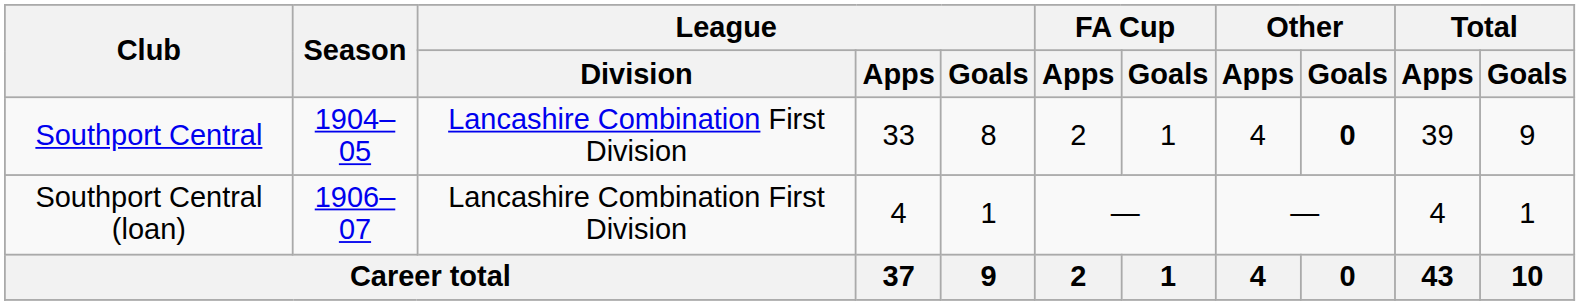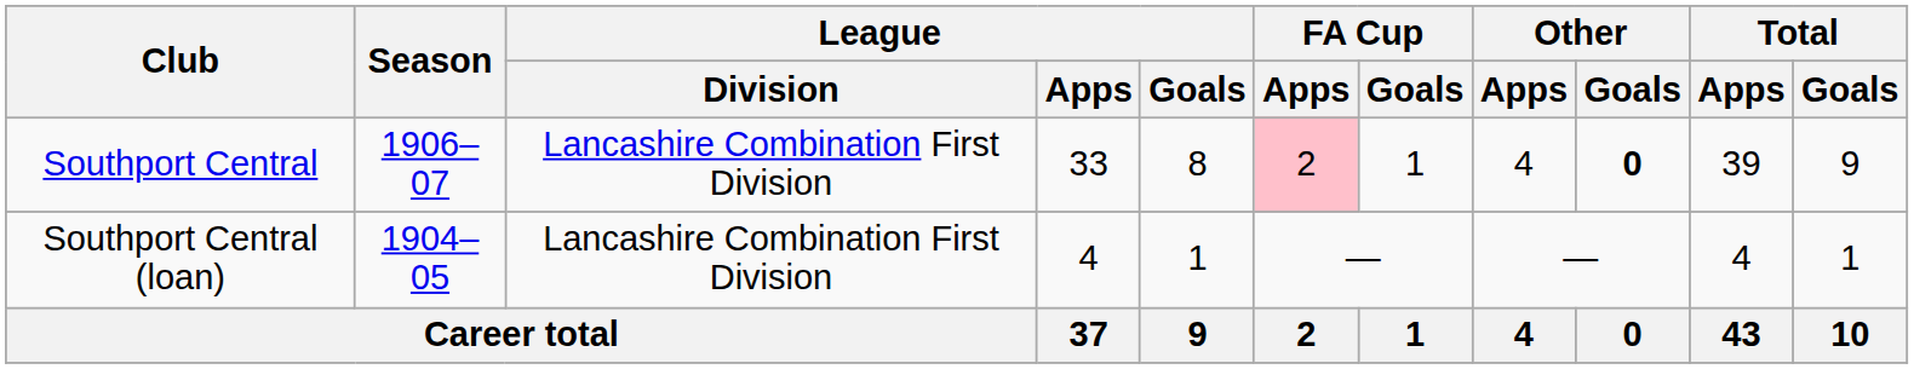 <table class="wikitable" style="text-align: center;">
 <tr>
 <th rowspan="2">Club</th>
 <th rowspan="2">Season</th>
 <th colspan="3">League</th>
 <th colspan="2">FA Cup</th>
 <th colspan="2">Other</th>
 <th colspan="2">Total</th>
 </tr>
 <tr>
 <th>Division</th>
 <th>Apps</th>
 <th>Goals</th>
 <th>Apps</th>
 <th>Goals</th>
 <th>Apps</th>
 <th>Goals</th>
 <th>Apps</th>
 <th>Goals</th>
 </tr>
 <tr>
 <td><a href='#'>Southport Central</a></td>
-<td><a href='#'>1904–05</a></td>
+<td><a href='#'>1906–07</a></td>
 <td><a href='#'>Lancashire Combination</a> First Division</td>
 <td>33</td>
 <td>8</td>
-<td>2</td>
+<td style="background: pink;">2</td>
 <td>1</td>
 <td>4</td>
 <td><strong>0</strong></td>
 <td>39</td>
 <td>9</td>
 </tr>
 <tr>
 <td>Southport Central (loan)</td>
-<td><a href='#'>1906–07</a></td>
+<td><a href='#'>1904–05</a></td>
 <td>Lancashire Combination First Division</td>
 <td>4</td>
 <td>1</td>
 <td colspan="2">―</td>
 <td colspan="2">―</td>
 <td>4</td>
 <td>1</td>
 </tr>
 <tr>
 <th colspan="3">Career total</th>
 <th>37</th>
 <th>9</th>
 <th>2</th>
 <th>1</th>
 <th>4</th>
 <th>0</th>
 <th>43</th>
 <th>10</th>
 </tr>
 </table>
